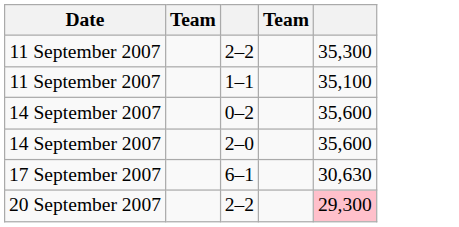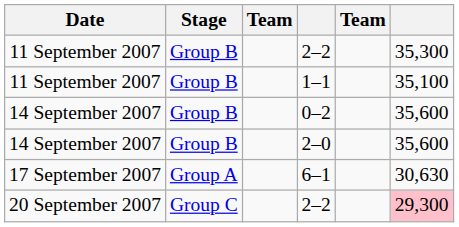 <table class="wikitable">
 <tr>
 <th>Date</th>
+<th>Stage</th>
 <th>Team</th>
 <th></th>
 <th>Team</th>
 <th></th>
 </tr>
 <tr align=center>
 <td>11 September 2007</td>
+<td><a href='#'>Group B</a></td>
 <td></td>
 <td>2–2</td>
 <td></td>
 <td>35,300</td>
 </tr>
 <tr align=center>
 <td>11 September 2007</td>
+<td><a href='#'>Group B</a></td>
 <td></td>
 <td>1–1</td>
 <td></td>
 <td>35,100</td>
 </tr>
 <tr align=center>
 <td>14 September 2007</td>
+<td><a href='#'>Group B</a></td>
 <td></td>
 <td>0–2</td>
 <td></td>
 <td>35,600</td>
 </tr>
 <tr align=center>
 <td>14 September 2007</td>
+<td><a href='#'>Group B</a></td>
 <td></td>
 <td>2–0</td>
 <td></td>
 <td>35,600</td>
 </tr>
 <tr align=center>
 <td>17 September 2007</td>
+<td><a href='#'>Group A</a></td>
 <td></td>
 <td>6–1</td>
 <td></td>
 <td>30,630</td>
 </tr>
 <tr align=center>
 <td>20 September 2007</td>
+<td><a href='#'>Group C</a></td>
 <td></td>
 <td>2–2</td>
 <td></td>
 <td style="background: pink;">29,300</td>
 </tr>
 </table>
